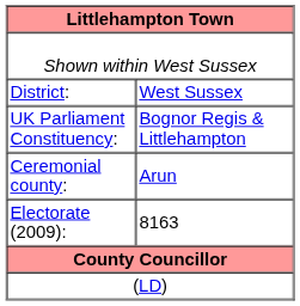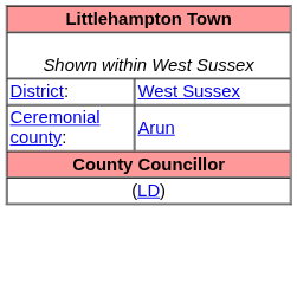 <table class="vcard" border=1 cellpadding=2 cellspacing=0 align=right width=260 style=margin-left:0.5em;>
 <tr>
 <th class="fn org" colspan=2 align=center bgcolor="#ff9999"><strong>Littlehampton Town</strong></th>
 </tr>
 <tr>
 <td colspan=2 align=center><br><em>Shown within West Sussex</em></td>
 </tr>
 <tr class="note">
 <td width="45%"><a href='#'>District</a>:</td>
 <td><a href='#'>West Sussex</a></td>
 </tr>
 <tr class="note">
-<td><a href='#'>UK Parliament Constituency</a>:</td>
-<td><a href='#'>Bognor Regis & Littlehampton</a></td>
-</tr>
-<tr class="note">
 <td><a href='#'>Ceremonial county</a>:</td>
 <td><a href='#'>Arun</a></td>
-</tr>
-<tr class="note">
-<td><a href='#'>Electorate</a> (2009):</td>
-<td>8163</td>
 </tr>
 <tr>
 <th colspan=2 align=center bgcolor="#ff9999">County Councillor</th>
 </tr>
 <tr>
 <td colspan=2 align=center> (<a href='#'>LD</a>)</td>
 </tr>
 </table>
